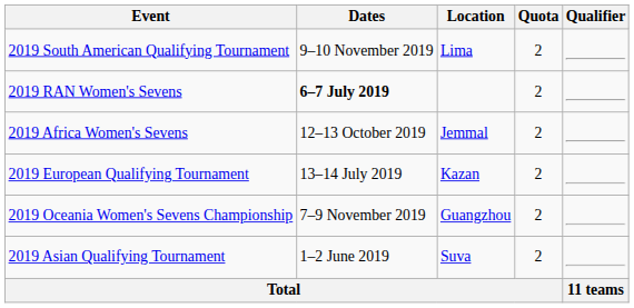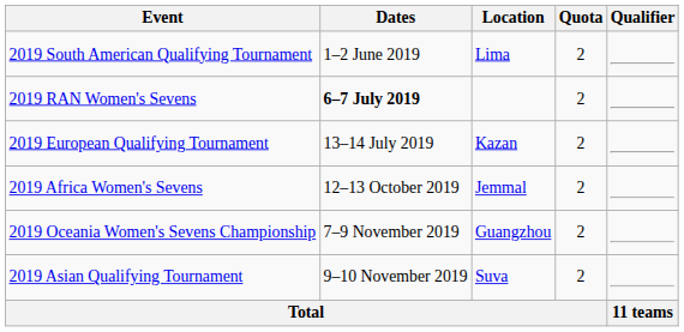 <table class=wikitable>
 <tr>
 <th>Event</th>
 <th>Dates</th>
 <th>Location</th>
 <th>Quota</th>
 <th>Qualifier</th>
 </tr>
 <tr>
 <td><a href='#'>2019 South American Qualifying Tournament</a></td>
-<td>9–10 November 2019</td>
+<td>1–2 June 2019</td>
 <td> <a href='#'>Lima</a></td>
 <td align=center>2</td>
 <td><br><hr></td>
 </tr>
 <tr>
 <td><a href='#'>2019 RAN Women's Sevens</a></td>
 <td><strong>6–7 July 2019</strong></td>
 <td></td>
 <td align=center>2</td>
 <td><br><hr></td>
 </tr>
 <tr>
-<td><a href='#'>2019 Africa Women's Sevens</a></td>
-<td>12–13 October 2019</td>
-<td> <a href='#'>Jemmal</a></td>
+<td><a href='#'>2019 European Qualifying Tournament</a></td>
+<td>13–14 July 2019</td>
+<td> <a href='#'>Kazan</a></td>
 <td align=center>2</td>
 <td><br><hr></td>
 </tr>
 <tr>
-<td><a href='#'>2019 European Qualifying Tournament</a></td>
-<td>13–14 July 2019</td>
-<td> <a href='#'>Kazan</a></td>
+<td><a href='#'>2019 Africa Women's Sevens</a></td>
+<td>12–13 October 2019</td>
+<td> <a href='#'>Jemmal</a></td>
 <td align=center>2</td>
 <td><br><hr></td>
 </tr>
 <tr>
 <td><a href='#'>2019 Oceania Women's Sevens Championship</a></td>
 <td>7–9 November 2019</td>
 <td> <a href='#'>Guangzhou</a></td>
 <td align=center>2</td>
 <td><br><hr></td>
 </tr>
 <tr>
 <td><a href='#'>2019 Asian Qualifying Tournament</a></td>
-<td>1–2 June 2019</td>
+<td>9–10 November 2019</td>
 <td> <a href='#'>Suva</a></td>
 <td align=center>2</td>
 <td><br><hr></td>
 </tr>
 <tr>
 <th colspan=4>Total</th>
 <th>11 teams</th>
 </tr>
 </table>
